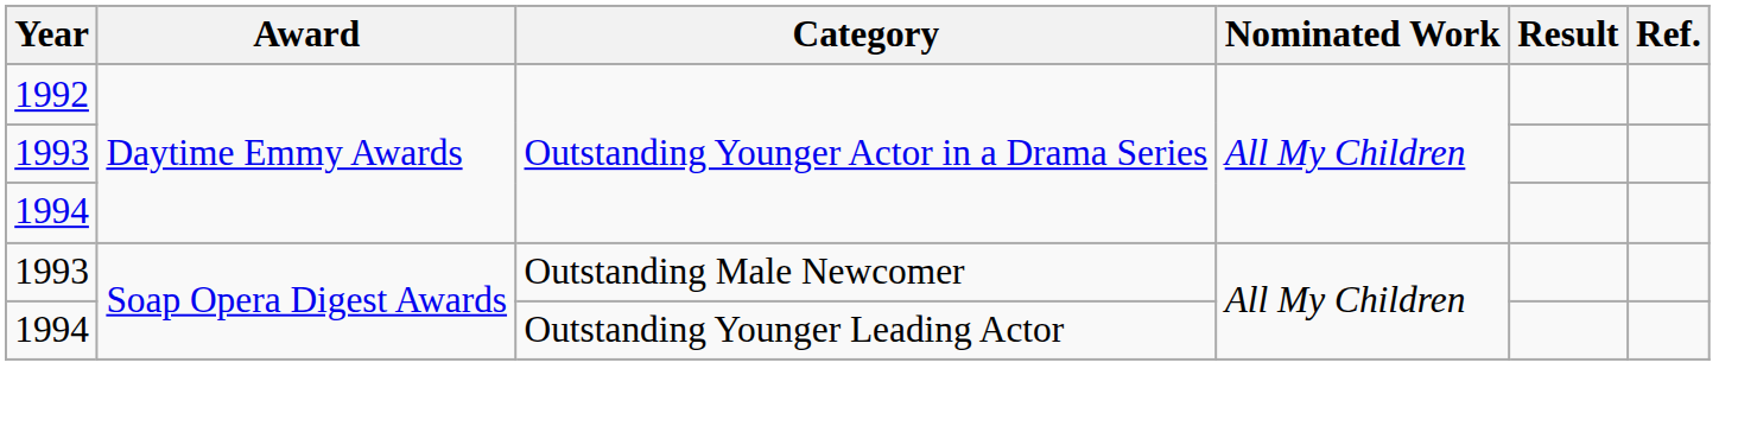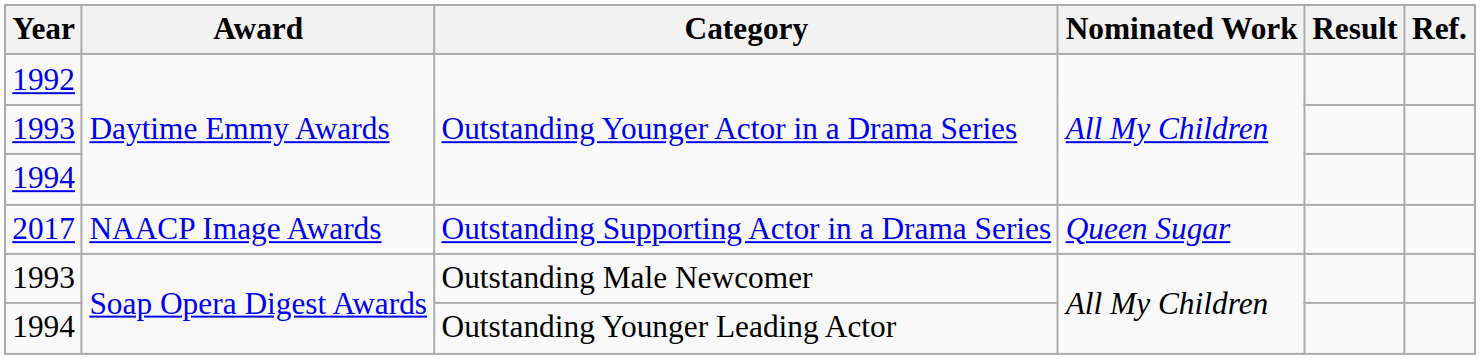 <table class="wikitable">
 <tr>
 <th>Year</th>
 <th>Award</th>
 <th>Category</th>
 <th>Nominated Work</th>
 <th>Result</th>
 <th>Ref.</th>
 </tr>
 <tr>
 <td><a href='#'>1992</a></td>
 <td rowspan="3"><a href='#'>Daytime Emmy Awards</a></td>
 <td rowspan="3"><a href='#'>Outstanding Younger Actor in a Drama Series</a></td>
 <td rowspan="3"><em><a href='#'>All My Children</a></em></td>
 <td></td>
 <td align="center"></td>
 </tr>
 <tr>
 <td><a href='#'>1993</a></td>
 <td></td>
 <td align="center"></td>
 </tr>
 <tr>
 <td><a href='#'>1994</a></td>
 <td></td>
 <td align="center"></td>
 </tr>
 <tr>
+<td><a href='#'>2017</a></td>
+<td><a href='#'>NAACP Image Awards</a></td>
+<td><a href='#'>Outstanding Supporting Actor in a Drama Series</a></td>
+<td><em><a href='#'>Queen Sugar</a></em></td>
+<td></td>
+<td align="center"></td>
+</tr>
+<tr>
 <td>1993</td>
 <td rowspan="2"><a href='#'>Soap Opera Digest Awards</a></td>
 <td>Outstanding Male Newcomer</td>
 <td rowspan="2"><em>All My Children</em></td>
 <td></td>
 <td align="center"></td>
 </tr>
 <tr>
 <td>1994</td>
 <td>Outstanding Younger Leading Actor</td>
 <td></td>
 <td align="center"></td>
 </tr>
 </table>
